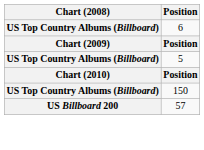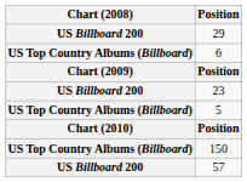 <table class="wikitable plainrowheaders" style="text-align:center">
 <tr>
 <th scope="col">Chart (2008)</th>
 <th scope="col">Position</th>
+</tr>
+<tr>
+<th scope="row">US <em>Billboard</em> 200</th>
+<td>29</td>
 </tr>
 <tr>
 <th scope="row">US Top Country Albums (<em>Billboard</em>)</th>
 <td>6</td>
 </tr>
 <tr>
 <th scope="col">Chart (2009)</th>
 <th scope="col">Position</th>
+</tr>
+<tr>
+<th scope="row">US <em>Billboard</em> 200</th>
+<td>23</td>
 </tr>
 <tr>
 <th scope="row">US Top Country Albums (<em>Billboard</em>)</th>
 <td>5</td>
 </tr>
 <tr>
 <th scope="col">Chart (2010)</th>
 <th scope="col">Position</th>
 </tr>
 <tr>
 <th scope="row">US Top Country Albums (<em>Billboard</em>)</th>
 <td>150</td>
 </tr>
 <tr>
 <th scope="row">US <em>Billboard</em> 200</th>
 <td>57</td>
 </tr>
 </table>
